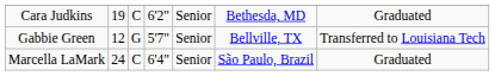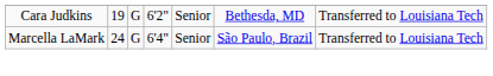 <table class="wikitable sortable" border="1" style="text-align: center;">
 <tr align=center>
 </tr>
 <tr>
 <td>Cara Judkins</td>
 <td>19</td>
-<td>C</td>
+<td>G</td>
 <td>6'2"</td>
 <td>Senior</td>
 <td><a href='#'>Bethesda, MD</a></td>
-<td>Graduated</td>
-</tr>
-<tr>
-<td>Gabbie Green</td>
-<td>12</td>
-<td>G</td>
-<td>5'7"</td>
-<td>Senior</td>
-<td><a href='#'>Bellville, TX</a></td>
 <td>Transferred to <a href='#'>Louisiana Tech</a></td>
 </tr>
 <tr>
 <td>Marcella LaMark</td>
 <td>24</td>
-<td>C</td>
+<td>G</td>
 <td>6'4"</td>
 <td>Senior</td>
 <td><a href='#'>São Paulo, Brazil</a></td>
-<td>Graduated</td>
+<td>Transferred to <a href='#'>Louisiana Tech</a></td>
 </tr>
 </table>
